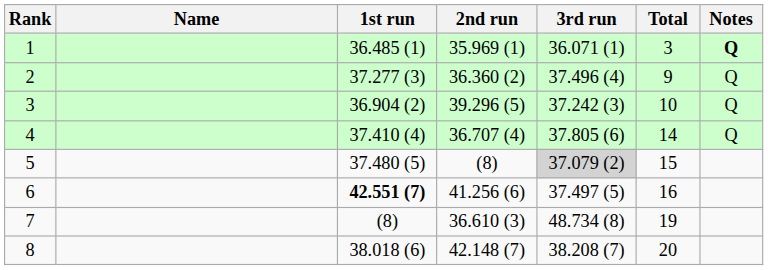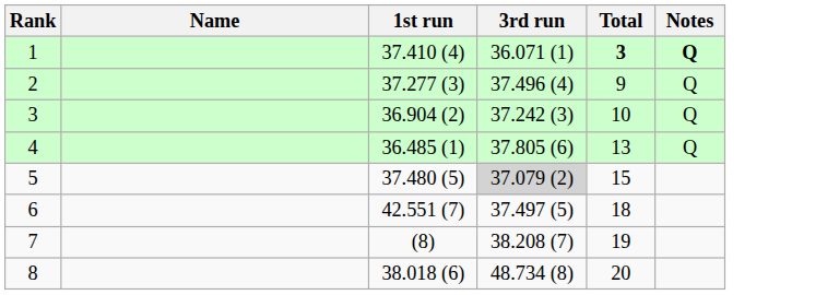 <table class="sortable wikitable" style="text-align:center;">
 <tr>
 <th>Rank</th>
 <th style="width:15em">Name</th>
 <th style="width:5em">1st run</th>
-<th style="width:5em">2nd run</th>
 <th style="width:5em">3rd run</th>
 <th style="width:3em">Total</th>
 <th style="width:3em">Notes</th>
 </tr>
 <tr bgcolor=ccffcc>
 <td>1</td>
 <td align=left></td>
-<td>36.485 (1)</td>
-<td>35.969 (1)</td>
+<td>37.410 (4)</td>
 <td>36.071 (1)</td>
-<td>3</td>
+<td><strong>3</strong></td>
 <td><strong>Q</strong></td>
 </tr>
 <tr bgcolor=ccffcc>
 <td>2</td>
 <td align=left></td>
 <td>37.277 (3)</td>
-<td>36.360 (2)</td>
 <td>37.496 (4)</td>
 <td>9</td>
 <td>Q</td>
 </tr>
 <tr bgcolor=ccffcc>
 <td>3</td>
 <td align=left></td>
 <td>36.904 (2)</td>
-<td>39.296 (5)</td>
 <td>37.242 (3)</td>
 <td>10</td>
 <td>Q</td>
 </tr>
 <tr bgcolor=ccffcc>
 <td>4</td>
 <td align=left></td>
-<td>37.410 (4)</td>
-<td>36.707 (4)</td>
+<td>36.485 (1)</td>
 <td>37.805 (6)</td>
-<td>14</td>
+<td>13</td>
 <td>Q</td>
 </tr>
 <tr>
 <td>5</td>
 <td align=left></td>
 <td>37.480 (5)</td>
-<td> (8)</td>
 <td style="background: lightgrey;">37.079 (2)</td>
 <td>15</td>
 <td></td>
 </tr>
 <tr>
 <td>6</td>
 <td align=left></td>
-<td><strong>42.551 (7)</strong></td>
-<td>41.256 (6)</td>
+<td>42.551 (7)</td>
 <td>37.497 (5)</td>
-<td>16</td>
+<td>18</td>
 <td></td>
 </tr>
 <tr>
 <td>7</td>
 <td align=left></td>
 <td> (8)</td>
-<td>36.610 (3)</td>
-<td>48.734 (8)</td>
+<td>38.208 (7)</td>
 <td>19</td>
 <td></td>
 </tr>
 <tr>
 <td>8</td>
 <td align=left></td>
 <td>38.018 (6)</td>
-<td>42.148 (7)</td>
-<td>38.208 (7)</td>
+<td>48.734 (8)</td>
 <td>20</td>
 <td></td>
 </tr>
 </table>
